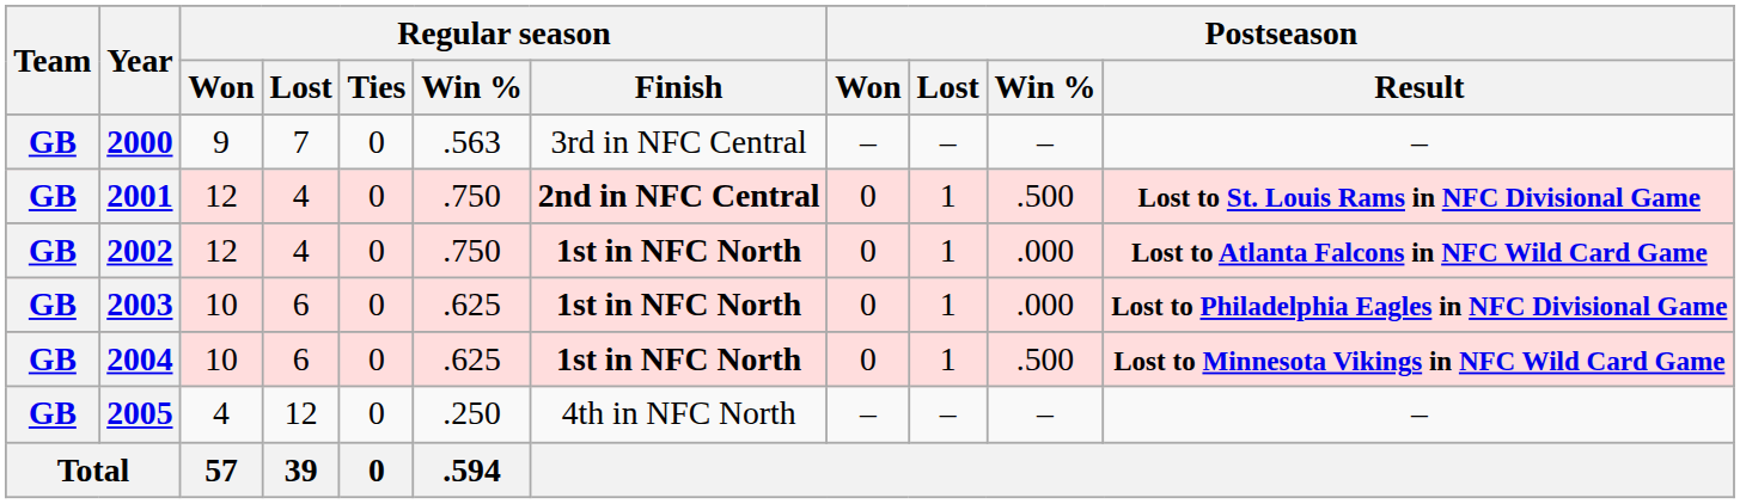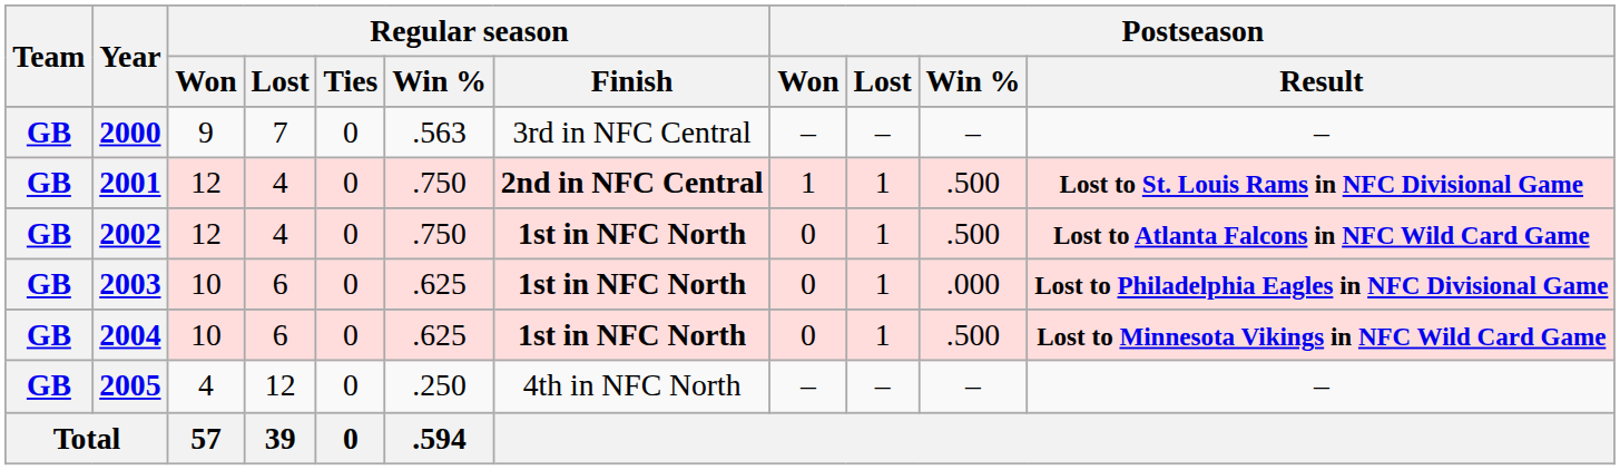 <table class="wikitable" style="font-size: 95%; text-align:center;">
 <tr>
 <th rowspan="2">Team</th>
 <th rowspan="2">Year</th>
 <th colspan="5">Regular season</th>
 <th colspan="4">Postseason</th>
 </tr>
 <tr>
 <th>Won</th>
 <th>Lost</th>
 <th>Ties</th>
 <th>Win %</th>
 <th>Finish</th>
 <th>Won</th>
 <th>Lost</th>
 <th>Win %</th>
 <th>Result</th>
 </tr>
 <tr>
 <th><a href='#'>GB</a></th>
 <th><a href='#'>2000</a></th>
 <td>9</td>
 <td>7</td>
 <td>0</td>
 <td>.563</td>
 <td>3rd in NFC Central</td>
 <td>–</td>
 <td>–</td>
 <td>–</td>
 <td>–</td>
 </tr>
 <tr ! style="background:#fdd;">
 <th><a href='#'>GB</a></th>
 <th><a href='#'>2001</a></th>
 <td>12</td>
 <td>4</td>
 <td>0</td>
 <td>.750</td>
 <td><strong>2nd in NFC Central</strong></td>
-<td>0</td>
+<td>1</td>
 <td>1</td>
 <td>.500</td>
 <td><small><strong>Lost to <a href='#'>St. Louis Rams</a> in <a href='#'>NFC Divisional Game</a></strong></small></td>
 </tr>
 <tr ! style="background:#fdd;">
 <th><a href='#'>GB</a></th>
 <th><a href='#'>2002</a></th>
 <td>12</td>
 <td>4</td>
 <td>0</td>
 <td>.750</td>
 <td><strong>1st in NFC North</strong></td>
 <td>0</td>
 <td>1</td>
-<td>.000</td>
+<td>.500</td>
 <td><small><strong>Lost to <a href='#'>Atlanta Falcons</a> in <a href='#'>NFC Wild Card Game</a></strong></small></td>
 </tr>
 <tr ! style="background:#fdd;">
 <th><a href='#'>GB</a></th>
 <th><a href='#'>2003</a></th>
 <td>10</td>
 <td>6</td>
 <td>0</td>
 <td>.625</td>
 <td><strong>1st in NFC North</strong></td>
 <td>0</td>
 <td>1</td>
 <td>.000</td>
 <td><small><strong>Lost to <a href='#'>Philadelphia Eagles</a> in <a href='#'>NFC Divisional Game</a></strong></small></td>
 </tr>
 <tr ! style="background:#fdd;">
 <th><a href='#'>GB</a></th>
 <th><a href='#'>2004</a></th>
 <td>10</td>
 <td>6</td>
 <td>0</td>
 <td>.625</td>
 <td><strong>1st in NFC North</strong></td>
 <td>0</td>
 <td>1</td>
 <td>.500</td>
 <td><small><strong>Lost to <a href='#'>Minnesota Vikings</a> in <a href='#'>NFC Wild Card Game</a></strong></small></td>
 </tr>
 <tr>
 <th><a href='#'>GB</a></th>
 <th><a href='#'>2005</a></th>
 <td>4</td>
 <td>12</td>
 <td>0</td>
 <td>.250</td>
 <td>4th in NFC North</td>
 <td>–</td>
 <td>–</td>
 <td>–</td>
 <td>–</td>
 </tr>
 <tr>
 <th colspan="2">Total</th>
 <th>57</th>
 <th>39</th>
 <th>0</th>
 <th>.594</th>
 <th colspan="5"></th>
 </tr>
 </table>
